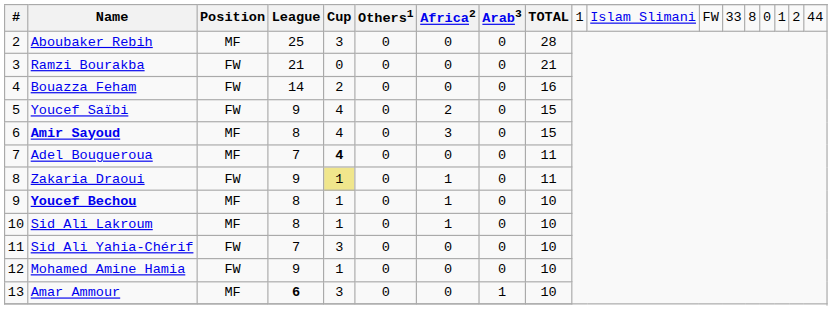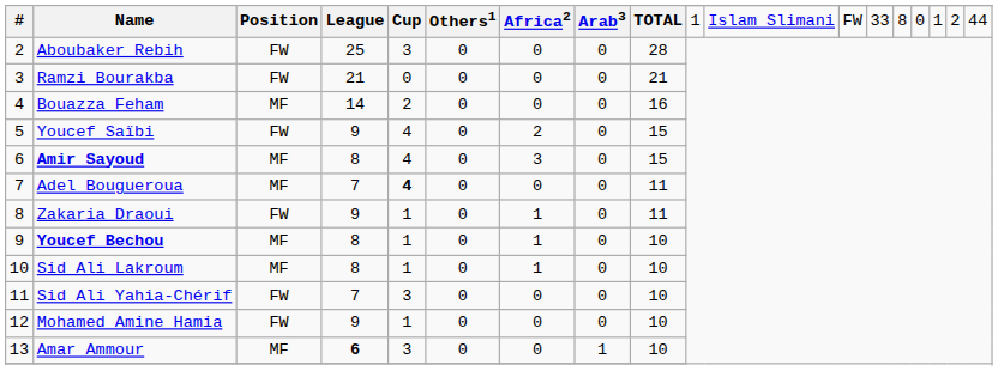 <table class="wikitable plainrowheaders sortable" style="text-align:center;font-size:90%">
 <tr>
 <th rowspan=2>#</th>
 <th rowspan=2>Name</th>
 <th rowspan=2>Position</th>
 <th rowspan=2>League</th>
 <th rowspan=2>Cup</th>
 <th rowspan=2>Others<sup>1</sup><br></th>
 <th rowspan=2><a href='#'>Africa</a><sup>2</sup><br></th>
 <th rowspan=2><a href='#'>Arab</a><sup>3</sup><br></th>
 <th rowspan=2>TOTAL</th>
 </tr>
 <tr>
 <td>1</td>
 <td align="left"> <a href='#'>Islam Slimani</a></td>
 <td>FW</td>
 <td>33</td>
 <td>8</td>
 <td>0</td>
 <td>1</td>
 <td>2</td>
 <td>44</td>
 </tr>
 <tr>
 <td>2</td>
 <td align="left"> <a href='#'>Aboubaker Rebih</a></td>
-<td>MF</td>
+<td>FW</td>
 <td>25</td>
 <td>3</td>
 <td>0</td>
 <td>0</td>
 <td>0</td>
 <td>28</td>
 </tr>
 <tr>
 <td>3</td>
 <td align="left"> <a href='#'>Ramzi Bourakba</a></td>
 <td>FW</td>
 <td>21</td>
 <td>0</td>
 <td>0</td>
 <td>0</td>
 <td>0</td>
 <td>21</td>
 </tr>
 <tr>
 <td>4</td>
 <td align="left"> <a href='#'>Bouazza Feham</a></td>
-<td>FW</td>
+<td>MF</td>
 <td>14</td>
 <td>2</td>
 <td>0</td>
 <td>0</td>
 <td>0</td>
 <td>16</td>
 </tr>
 <tr>
 <td>5</td>
 <td align="left"> <a href='#'>Youcef Saïbi</a></td>
 <td>FW</td>
 <td>9</td>
 <td>4</td>
 <td>0</td>
 <td>2</td>
 <td>0</td>
 <td>15</td>
 </tr>
 <tr>
 <td>6</td>
 <td align="left"> <strong><a href='#'>Amir Sayoud</a></strong></td>
 <td>MF</td>
 <td>8</td>
 <td>4</td>
 <td>0</td>
 <td>3</td>
 <td>0</td>
 <td>15</td>
 </tr>
 <tr>
 <td>7</td>
 <td align="left"> <a href='#'>Adel Bougueroua</a></td>
 <td>MF</td>
 <td>7</td>
 <td><strong>4</strong></td>
 <td>0</td>
 <td>0</td>
 <td>0</td>
 <td>11</td>
 </tr>
 <tr>
 <td>8</td>
 <td align="left"> <a href='#'>Zakaria Draoui</a></td>
 <td>FW</td>
 <td>9</td>
-<td style="background: khaki;">1</td>
+<td>1</td>
 <td>0</td>
 <td>1</td>
 <td>0</td>
 <td>11</td>
 </tr>
 <tr>
 <td>9</td>
 <td align="left"> <strong><a href='#'>Youcef Bechou</a></strong></td>
 <td>MF</td>
 <td>8</td>
 <td>1</td>
 <td>0</td>
 <td>1</td>
 <td>0</td>
 <td>10</td>
 </tr>
 <tr>
 <td>10</td>
 <td align="left"> <a href='#'>Sid Ali Lakroum</a></td>
 <td>MF</td>
 <td>8</td>
 <td>1</td>
 <td>0</td>
 <td>1</td>
 <td>0</td>
 <td>10</td>
 </tr>
 <tr>
 <td>11</td>
 <td align="left"> <a href='#'>Sid Ali Yahia-Chérif</a></td>
 <td>FW</td>
 <td>7</td>
 <td>3</td>
 <td>0</td>
 <td>0</td>
 <td>0</td>
 <td>10</td>
 </tr>
 <tr>
 <td>12</td>
 <td align="left"> <a href='#'>Mohamed Amine Hamia</a></td>
 <td>FW</td>
 <td>9</td>
 <td>1</td>
 <td>0</td>
 <td>0</td>
 <td>0</td>
 <td>10</td>
 </tr>
 <tr>
 <td>13</td>
 <td align="left"> <a href='#'>Amar Ammour</a></td>
 <td>MF</td>
 <td><strong>6</strong></td>
 <td>3</td>
 <td>0</td>
 <td>0</td>
 <td>1</td>
 <td>10</td>
 </tr>
 <tr>
 </tr>
 </table>
